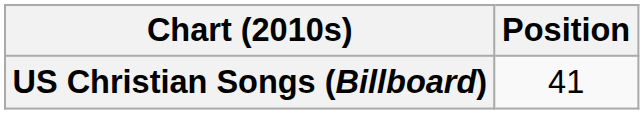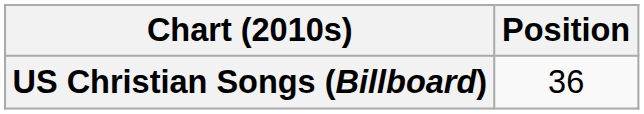 <table class="wikitable plainrowheaders" style="text-align:center">
 <tr>
 <th scope="col">Chart (2010s)</th>
 <th scope="col">Position</th>
 </tr>
 <tr>
 <th scope="row">US Christian Songs (<em>Billboard</em>)</th>
-<td>41</td>
+<td>36</td>
 </tr>
 </table>
